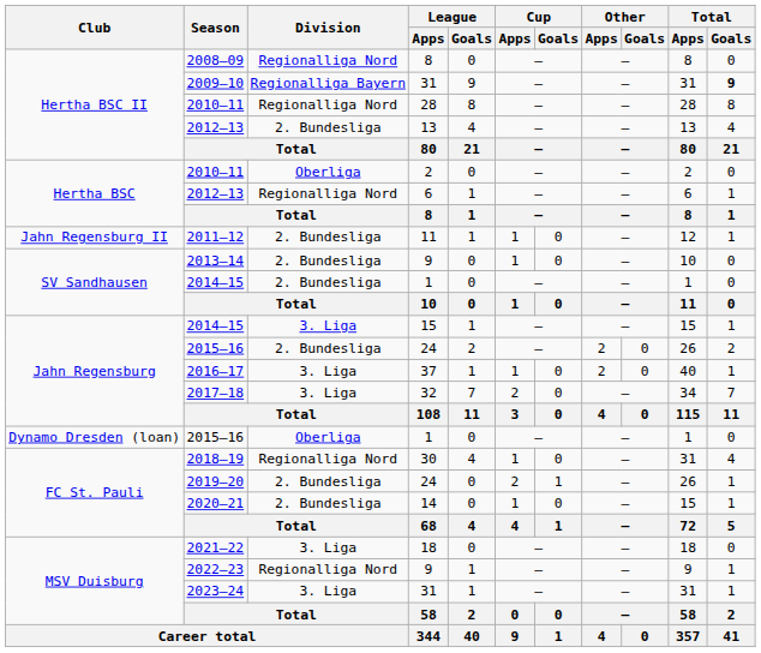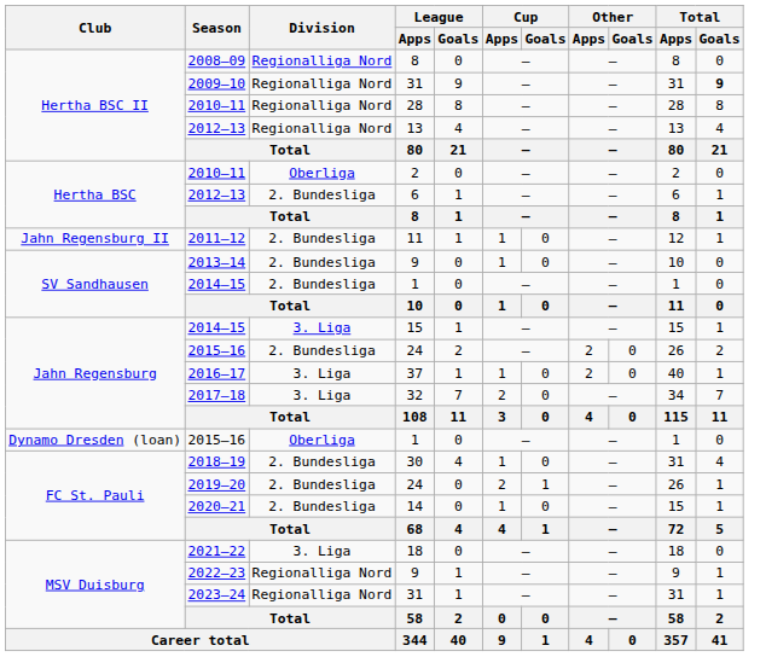 <table class="wikitable" style="text-align:center">
 <tr>
 <th rowspan="2">Club</th>
 <th rowspan="2">Season</th>
 <th rowspan="2">Division</th>
 <th colspan="2">League</th>
 <th colspan="2">Cup</th>
 <th colspan="2">Other</th>
 <th colspan="2">Total</th>
 </tr>
 <tr>
 <th>Apps</th>
 <th>Goals</th>
 <th>Apps</th>
 <th>Goals</th>
 <th>Apps</th>
 <th>Goals</th>
 <th>Apps</th>
 <th>Goals</th>
 </tr>
 <tr>
 <td rowspan="5"><a href='#'>Hertha BSC II</a></td>
 <td><a href='#'>2008–09</a></td>
 <td><a href='#'>Regionalliga Nord</a></td>
 <td>8</td>
 <td>0</td>
 <td colspan="2">—</td>
 <td colspan="2">—</td>
 <td>8</td>
 <td>0</td>
 </tr>
 <tr>
 <td><a href='#'>2009–10</a></td>
-<td><a href='#'>Regionalliga Bayern</a></td>
+<td>Regionalliga Nord</td>
 <td>31</td>
 <td>9</td>
 <td colspan="2">—</td>
 <td colspan="2">—</td>
 <td>31</td>
 <td><strong>9</strong></td>
 </tr>
 <tr>
 <td><a href='#'>2010–11</a></td>
 <td>Regionalliga Nord</td>
 <td>28</td>
 <td>8</td>
 <td colspan="2">—</td>
 <td colspan="2">—</td>
 <td>28</td>
 <td>8</td>
 </tr>
 <tr>
 <td><a href='#'>2012–13</a></td>
-<td>2. Bundesliga</td>
+<td>Regionalliga Nord</td>
 <td>13</td>
 <td>4</td>
 <td colspan="2">—</td>
 <td colspan="2">—</td>
 <td>13</td>
 <td>4</td>
 </tr>
 <tr>
 <th colspan="2">Total</th>
 <th>80</th>
 <th>21</th>
 <th colspan="2">—</th>
 <th colspan="2">—</th>
 <th>80</th>
 <th>21</th>
 </tr>
 <tr>
 <td rowspan="3"><a href='#'>Hertha BSC</a></td>
 <td><a href='#'>2010–11</a></td>
 <td><a href='#'>Oberliga</a></td>
 <td>2</td>
 <td>0</td>
 <td colspan="2">—</td>
 <td colspan="2">—</td>
 <td>2</td>
 <td>0</td>
 </tr>
 <tr>
 <td><a href='#'>2012–13</a></td>
-<td>Regionalliga Nord</td>
+<td>2. Bundesliga</td>
 <td>6</td>
 <td>1</td>
 <td colspan="2">—</td>
 <td colspan="2">—</td>
 <td>6</td>
 <td>1</td>
 </tr>
 <tr>
 <th colspan="2">Total</th>
 <th>8</th>
 <th>1</th>
 <th colspan="2">—</th>
 <th colspan="2">—</th>
 <th>8</th>
 <th>1</th>
 </tr>
 <tr>
 <td><a href='#'>Jahn Regensburg II</a></td>
 <td><a href='#'>2011–12</a></td>
 <td>2. Bundesliga</td>
 <td>11</td>
 <td>1</td>
 <td>1</td>
 <td>0</td>
 <td colspan="2">—</td>
 <td>12</td>
 <td>1</td>
 </tr>
 <tr>
 <td rowspan="3"><a href='#'>SV Sandhausen</a></td>
 <td><a href='#'>2013–14</a></td>
 <td>2. Bundesliga</td>
 <td>9</td>
 <td>0</td>
 <td>1</td>
 <td>0</td>
 <td colspan="2">—</td>
 <td>10</td>
 <td>0</td>
 </tr>
 <tr>
 <td><a href='#'>2014–15</a></td>
 <td>2. Bundesliga</td>
 <td>1</td>
 <td>0</td>
 <td colspan="2">—</td>
 <td colspan="2">—</td>
 <td>1</td>
 <td>0</td>
 </tr>
 <tr>
 <th colspan="2">Total</th>
 <th>10</th>
 <th>0</th>
 <th>1</th>
 <th>0</th>
 <th colspan="2">—</th>
 <th>11</th>
 <th>0</th>
 </tr>
 <tr>
 <td rowspan="5"><a href='#'>Jahn Regensburg</a></td>
 <td><a href='#'>2014–15</a></td>
 <td><a href='#'>3. Liga</a></td>
 <td>15</td>
 <td>1</td>
 <td colspan="2">—</td>
 <td colspan="2">—</td>
 <td>15</td>
 <td>1</td>
 </tr>
 <tr>
 <td><a href='#'>2015–16</a></td>
 <td>2. Bundesliga</td>
 <td>24</td>
 <td>2</td>
 <td colspan="2">—</td>
 <td>2</td>
 <td>0</td>
 <td>26</td>
 <td>2</td>
 </tr>
 <tr>
 <td><a href='#'>2016–17</a></td>
 <td>3. Liga</td>
 <td>37</td>
 <td>1</td>
 <td>1</td>
 <td>0</td>
 <td>2</td>
 <td>0</td>
 <td>40</td>
 <td>1</td>
 </tr>
 <tr>
 <td><a href='#'>2017–18</a></td>
 <td>3. Liga</td>
 <td>32</td>
 <td>7</td>
 <td>2</td>
 <td>0</td>
 <td colspan="2">—</td>
 <td>34</td>
 <td>7</td>
 </tr>
 <tr>
 <th colspan="2">Total</th>
 <th>108</th>
 <th>11</th>
 <th>3</th>
 <th>0</th>
 <th>4</th>
 <th>0</th>
 <th>115</th>
 <th>11</th>
 </tr>
 <tr>
 <td><a href='#'>Dynamo Dresden</a> (loan)</td>
 <td>2015–16</td>
 <td><a href='#'>Oberliga</a></td>
 <td>1</td>
 <td>0</td>
 <td colspan="2">—</td>
 <td colspan="2">—</td>
 <td>1</td>
 <td>0</td>
 </tr>
 <tr>
 <td rowspan="4"><a href='#'>FC St. Pauli</a></td>
 <td><a href='#'>2018–19</a></td>
-<td>Regionalliga Nord</td>
+<td>2. Bundesliga</td>
 <td>30</td>
 <td>4</td>
 <td>1</td>
 <td>0</td>
 <td colspan="2">—</td>
 <td>31</td>
 <td>4</td>
 </tr>
 <tr>
 <td><a href='#'>2019–20</a></td>
 <td>2. Bundesliga</td>
 <td>24</td>
 <td>0</td>
 <td>2</td>
 <td>1</td>
 <td colspan="2">—</td>
 <td>26</td>
 <td>1</td>
 </tr>
 <tr>
 <td><a href='#'>2020–21</a></td>
 <td>2. Bundesliga</td>
 <td>14</td>
 <td>0</td>
 <td>1</td>
 <td>0</td>
 <td colspan="2">—</td>
 <td>15</td>
 <td>1</td>
 </tr>
 <tr>
 <th colspan="2">Total</th>
 <th>68</th>
 <th>4</th>
 <th>4</th>
 <th>1</th>
 <th colspan="2">—</th>
 <th>72</th>
 <th>5</th>
 </tr>
 <tr>
 <td rowspan=4><a href='#'>MSV Duisburg</a></td>
 <td><a href='#'>2021–22</a></td>
 <td>3. Liga</td>
 <td>18</td>
 <td>0</td>
 <td colspan="2">—</td>
 <td colspan="2">—</td>
 <td>18</td>
 <td>0</td>
 </tr>
 <tr>
 <td><a href='#'>2022–23</a></td>
 <td>Regionalliga Nord</td>
 <td>9</td>
 <td>1</td>
 <td colspan="2">—</td>
 <td colspan="2">—</td>
 <td>9</td>
 <td>1</td>
 </tr>
 <tr>
 <td><a href='#'>2023–24</a></td>
-<td>3. Liga</td>
+<td>Regionalliga Nord</td>
 <td>31</td>
 <td>1</td>
 <td colspan="2">—</td>
 <td colspan="2">—</td>
 <td>31</td>
 <td>1</td>
 </tr>
 <tr>
 <th colspan="2">Total</th>
 <th>58</th>
 <th>2</th>
 <th>0</th>
 <th>0</th>
 <th colspan="2">—</th>
 <th>58</th>
 <th>2</th>
 </tr>
 <tr>
 <th colspan="3">Career total</th>
 <th>344</th>
 <th>40</th>
 <th>9</th>
 <th>1</th>
 <th>4</th>
 <th>0</th>
 <th>357</th>
 <th>41</th>
 </tr>
 </table>
